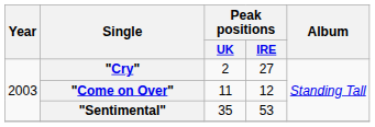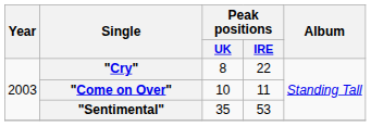 <table class="wikitable plainrowheaders" style="text-align:center;">
 <tr>
 <th rowspan="2">Year</th>
 <th rowspan="2" style="width:12em;">Single</th>
 <th colspan="2">Peak positions</th>
 <th rowspan="2">Album</th>
 </tr>
 <tr style="font-size:90%;">
 <th style="width:3em;"><a href='#'>UK</a></th>
 <th style="width:3em;"><a href='#'>IRE</a></th>
 </tr>
 <tr>
 <td rowspan="3">2003</td>
 <th scope="row">"<a href='#'>Cry</a>"</th>
-<td>2</td>
-<td>27</td>
+<td>8</td>
+<td>22</td>
 <td rowspan="3"><em><a href='#'>Standing Tall</a></em></td>
 </tr>
 <tr>
 <th scope="row">"<a href='#'>Come on Over</a>"</th>
+<td>10</td>
 <td>11</td>
-<td>12</td>
 </tr>
 <tr>
 <th scope="row">"Sentimental"</th>
 <td>35</td>
 <td>53</td>
 </tr>
 <tr>
 </tr>
 </table>
